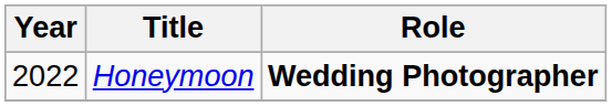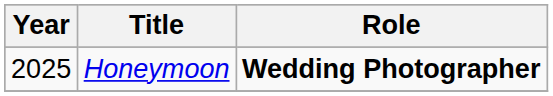 <table class="wikitable sortable">
 <tr>
 <th>Year</th>
 <th>Title</th>
 <th>Role</th>
 </tr>
 <tr>
-<td>2022</td>
+<td>2025</td>
 <td><em><a href='#'>Honeymoon</a></em></td>
 <td><strong>Wedding Photographer</strong></td>
 </tr>
 <tr>
 </tr>
 </table>
